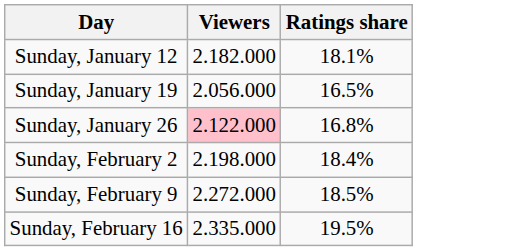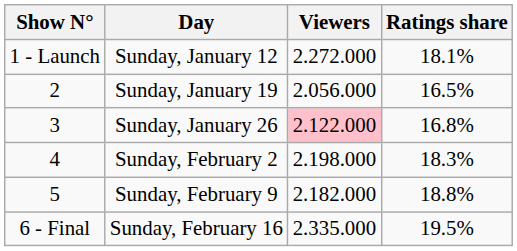 <table class="wikitable sortable" style="text-align:center; font-size:90%">
 <tr>
+<th>Show N°</th>
 <th>Day</th>
 <th>Viewers</th>
 <th>Ratings share</th>
 </tr>
 <tr>
+<td>1 - Launch</td>
 <td>Sunday, January 12</td>
-<td>2.182.000</td>
+<td>2.272.000</td>
 <td>18.1%</td>
 </tr>
 <tr>
+<td>2</td>
 <td>Sunday, January 19</td>
 <td>2.056.000</td>
 <td>16.5%</td>
 </tr>
 <tr>
+<td>3</td>
 <td>Sunday, January 26</td>
 <td style="background: pink;">2.122.000</td>
 <td>16.8%</td>
 </tr>
 <tr>
+<td>4</td>
 <td>Sunday, February 2</td>
 <td>2.198.000</td>
-<td>18.4%</td>
+<td>18.3%</td>
 </tr>
 <tr>
+<td>5</td>
 <td>Sunday, February 9</td>
-<td>2.272.000</td>
-<td>18.5%</td>
+<td>2.182.000</td>
+<td>18.8%</td>
 </tr>
 <tr>
+<td>6 - Final</td>
 <td>Sunday, February 16</td>
 <td>2.335.000</td>
 <td>19.5%</td>
 </tr>
 </table>
